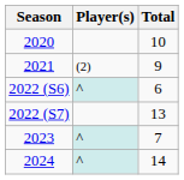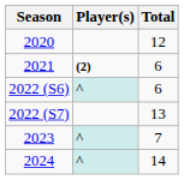 <table class="wikitable sortable" style="text-align:center">
 <tr>
 <th>Season</th>
 <th>Player(s)</th>
 <th>Total</th>
 </tr>
 <tr>
 <td><a href='#'>2020</a></td>
 <td align="left"></td>
-<td>10</td>
+<td>12</td>
 </tr>
 <tr>
 <td><a href='#'>2021</a></td>
-<td align="left"> <small>(2)</small></td>
-<td>9</td>
+<td align="left"><strong> <small>(2)</small></strong></td>
+<td>6</td>
 </tr>
 <tr>
 <td><a href='#'>2022 (S6)</a></td>
 <td align="left" bgcolor="#CFECEC">^</td>
 <td>6</td>
 </tr>
 <tr>
 <td><a href='#'>2022 (S7)</a></td>
 <td align="left"></td>
 <td>13</td>
 </tr>
 <tr>
 <td><a href='#'>2023</a></td>
 <td align="left" bgcolor="#CFECEC">^</td>
 <td>7</td>
 </tr>
 <tr>
 <td><a href='#'>2024</a></td>
 <td align="left" bgcolor="#CFECEC">^</td>
 <td>14</td>
 </tr>
 </table>
